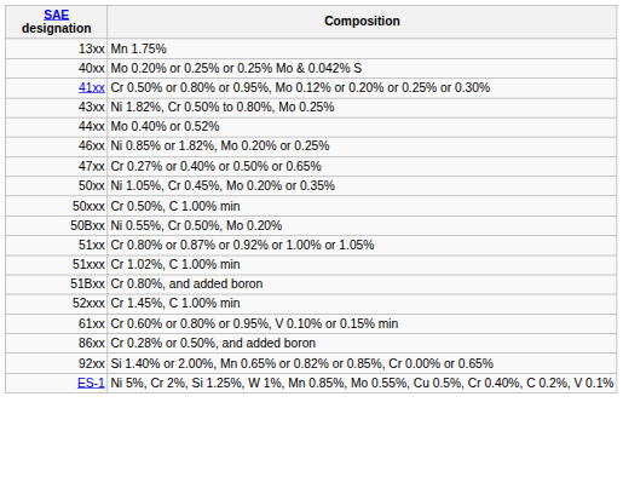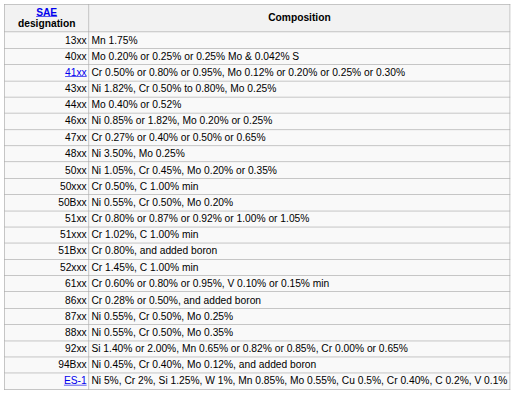 <table class="wikitable">
 <tr>
 <th width="125"><a href='#'>SAE</a> designation</th>
 <th>Composition</th>
 </tr>
 <tr>
 <td align="right">13xx</td>
 <td>Mn 1.75%</td>
 </tr>
 <tr>
 <td align="right">40xx</td>
 <td>Mo 0.20% or 0.25% or 0.25% Mo & 0.042% S</td>
 </tr>
 <tr>
 <td align="right"><a href='#'>41xx</a></td>
 <td>Cr 0.50% or 0.80% or 0.95%, Mo 0.12% or 0.20% or 0.25% or 0.30%</td>
 </tr>
 <tr>
 <td align="right">43xx</td>
 <td>Ni 1.82%, Cr 0.50% to 0.80%, Mo 0.25%</td>
 </tr>
 <tr>
 <td align="right">44xx</td>
 <td>Mo 0.40% or 0.52%</td>
 </tr>
 <tr>
 <td align="right">46xx</td>
 <td>Ni 0.85% or 1.82%, Mo 0.20% or 0.25%</td>
 </tr>
 <tr>
 <td align="right">47xx</td>
 <td>Cr 0.27% or 0.40% or 0.50% or 0.65%</td>
+</tr>
+<tr>
+<td align="right">48xx</td>
+<td>Ni 3.50%, Mo 0.25%</td>
 </tr>
 <tr>
 <td align="right">50xx</td>
 <td>Ni 1.05%, Cr 0.45%, Mo 0.20% or 0.35%</td>
 </tr>
 <tr>
 <td align="right">50xxx</td>
 <td>Cr 0.50%, C 1.00% min</td>
 </tr>
 <tr>
 <td align="right">50Bxx</td>
 <td>Ni 0.55%, Cr 0.50%, Mo 0.20%</td>
 </tr>
 <tr>
 <td align="right">51xx</td>
 <td>Cr 0.80% or 0.87% or 0.92% or 1.00% or 1.05%</td>
 </tr>
 <tr>
 <td align="right">51xxx</td>
 <td>Cr 1.02%, C 1.00% min</td>
 </tr>
 <tr>
 <td align="right">51Bxx</td>
 <td>Cr 0.80%, and added boron</td>
 </tr>
 <tr>
 <td align="right">52xxx</td>
 <td>Cr 1.45%, C 1.00% min</td>
 </tr>
 <tr>
 <td align="right">61xx</td>
 <td>Cr 0.60% or 0.80% or 0.95%, V 0.10% or 0.15% min</td>
 </tr>
 <tr>
 <td align="right">86xx</td>
 <td>Cr 0.28% or 0.50%, and added boron</td>
 </tr>
 <tr>
+<td align="right">87xx</td>
+<td>Ni 0.55%, Cr 0.50%, Mo 0.25%</td>
+</tr>
+<tr>
+<td align="right">88xx</td>
+<td>Ni 0.55%, Cr 0.50%, Mo 0.35%</td>
+</tr>
+<tr>
 <td align="right">92xx</td>
 <td>Si 1.40% or 2.00%, Mn 0.65% or 0.82% or 0.85%, Cr 0.00% or 0.65%</td>
+</tr>
+<tr>
+<td align="right">94Bxx</td>
+<td>Ni 0.45%, Cr 0.40%, Mo 0.12%, and added boron</td>
 </tr>
 <tr>
 <td align="right"><a href='#'>ES-1</a></td>
 <td>Ni 5%, Cr 2%, Si 1.25%, W 1%, Mn 0.85%, Mo 0.55%, Cu 0.5%, Cr 0.40%, C 0.2%, V 0.1%</td>
 </tr>
 </table>
